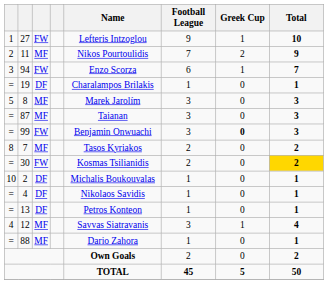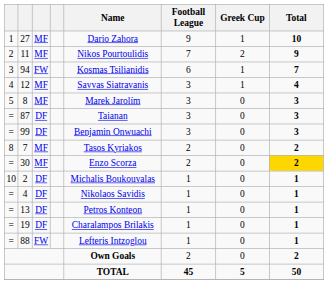 <table class="wikitable" style="font-size: 95%; text-align: center;">
 <tr>
 <th width=15></th>
 <th width=15></th>
 <th width=15></th>
 <th width=15></th>
 <th width=150>Name</th>
 <th width=80>Football League</th>
 <th width=80>Greek Cup</th>
 <th width=80><strong>Total</strong></th>
 </tr>
 <tr>
 <td>1</td>
 <td>27</td>
-<td><a href='#'>FW</a></td>
+<td><a href='#'>MF</a></td>
 <td></td>
-<td><a href='#'>Lefteris Intzoglou</a></td>
+<td><a href='#'>Dario Zahora</a></td>
 <td>9</td>
 <td>1</td>
 <td><strong>10</strong></td>
 </tr>
 <tr>
 <td>2</td>
 <td>11</td>
 <td><a href='#'>MF</a></td>
 <td></td>
 <td><a href='#'>Nikos Pourtoulidis</a></td>
 <td>7</td>
 <td>2</td>
 <td><strong>9</strong></td>
 </tr>
 <tr>
 <td>3</td>
 <td>94</td>
 <td><a href='#'>FW</a></td>
 <td></td>
-<td><a href='#'>Enzo Scorza</a></td>
+<td><a href='#'>Kosmas Tsilianidis</a></td>
 <td>6</td>
 <td>1</td>
 <td><strong>7</strong></td>
 </tr>
 <tr>
-<td>=</td>
-<td>19</td>
-<td><a href='#'>DF</a></td>
+<td>4</td>
+<td>12</td>
+<td><a href='#'>MF</a></td>
 <td></td>
-<td><a href='#'>Charalampos Brilakis</a></td>
+<td><a href='#'>Savvas Siatravanis</a></td>
+<td>3</td>
 <td>1</td>
-<td>0</td>
-<td><strong>1</strong></td>
+<td><strong>4</strong></td>
 </tr>
 <tr>
 <td>5</td>
 <td>8</td>
 <td><a href='#'>MF</a></td>
 <td></td>
 <td><a href='#'>Marek Jarolím</a></td>
 <td>3</td>
 <td>0</td>
 <td><strong>3</strong></td>
 </tr>
 <tr>
 <td>=</td>
 <td>87</td>
-<td><a href='#'>MF</a></td>
+<td><a href='#'>DF</a></td>
 <td></td>
 <td><a href='#'>Taianan</a></td>
 <td>3</td>
 <td>0</td>
 <td><strong>3</strong></td>
 </tr>
 <tr>
 <td>=</td>
 <td>99</td>
-<td><a href='#'>FW</a></td>
+<td><a href='#'>DF</a></td>
 <td></td>
 <td><a href='#'>Benjamin Onwuachi</a></td>
 <td>3</td>
-<td><strong>0</strong></td>
+<td>0</td>
 <td><strong>3</strong></td>
 </tr>
 <tr>
 <td>8</td>
 <td>7</td>
 <td><a href='#'>MF</a></td>
 <td></td>
 <td><a href='#'>Tasos Kyriakos</a></td>
 <td>2</td>
 <td>0</td>
 <td><strong>2</strong></td>
 </tr>
 <tr>
 <td>=</td>
 <td>30</td>
-<td><a href='#'>FW</a></td>
+<td><a href='#'>MF</a></td>
 <td></td>
-<td><a href='#'>Kosmas Tsilianidis</a></td>
+<td><a href='#'>Enzo Scorza</a></td>
 <td>2</td>
 <td>0</td>
 <td style="background: gold;"><strong>2</strong></td>
 </tr>
 <tr>
 <td>10</td>
 <td>2</td>
 <td><a href='#'>DF</a></td>
 <td></td>
 <td><a href='#'>Michalis Boukouvalas</a></td>
 <td>1</td>
 <td>0</td>
 <td><strong>1</strong></td>
 </tr>
 <tr>
 <td>=</td>
 <td>4</td>
 <td><a href='#'>DF</a></td>
 <td></td>
 <td><a href='#'>Nikolaos Savidis</a></td>
 <td>1</td>
 <td>0</td>
 <td><strong>1</strong></td>
 </tr>
 <tr>
 <td>=</td>
 <td>13</td>
 <td><a href='#'>DF</a></td>
 <td></td>
 <td><a href='#'>Petros Konteon</a></td>
 <td>1</td>
 <td>0</td>
 <td><strong>1</strong></td>
 </tr>
 <tr>
-<td>4</td>
-<td>12</td>
-<td><a href='#'>MF</a></td>
+<td>=</td>
+<td>19</td>
+<td><a href='#'>DF</a></td>
 <td></td>
-<td><a href='#'>Savvas Siatravanis</a></td>
-<td>3</td>
+<td><a href='#'>Charalampos Brilakis</a></td>
 <td>1</td>
-<td><strong>4</strong></td>
+<td>0</td>
+<td><strong>1</strong></td>
 </tr>
 <tr>
 <td>=</td>
 <td>88</td>
-<td><a href='#'>MF</a></td>
+<td><a href='#'>FW</a></td>
 <td></td>
-<td><a href='#'>Dario Zahora</a></td>
+<td><a href='#'>Lefteris Intzoglou</a></td>
 <td>1</td>
 <td>0</td>
 <td><strong>1</strong></td>
 </tr>
 <tr>
 <td colspan="4"></td>
 <td><strong>Own Goals</strong></td>
 <td>2</td>
 <td>0</td>
 <td><strong>2</strong></td>
 </tr>
 <tr>
 <td colspan="4"></td>
 <td><strong>TOTAL</strong></td>
 <td><strong>45</strong></td>
 <td><strong>5</strong></td>
 <td><strong>50</strong></td>
 </tr>
 <tr>
 </tr>
 </table>
